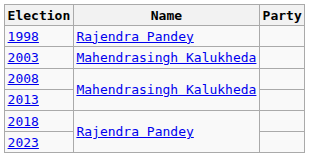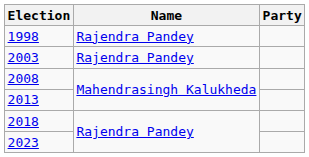 <table class="wikitable sortable">
 <tr>
 <th>Election</th>
 <th>Name</th>
 <th colspan=2>Party</th>
 </tr>
 <tr>
 <td><a href='#'>1998</a></td>
 <td><a href='#'>Rajendra Pandey</a></td>
 <td></td>
 </tr>
 <tr>
 <td><a href='#'>2003</a></td>
-<td><a href='#'>Mahendrasingh Kalukheda</a></td>
+<td><a href='#'>Rajendra Pandey</a></td>
 <td></td>
 </tr>
 <tr>
 <td><a href='#'>2008</a></td>
 <td rowspan=2><a href='#'>Mahendrasingh Kalukheda</a></td>
 <td></td>
 </tr>
 <tr>
 <td><a href='#'>2013</a></td>
 </tr>
 <tr>
 <td><a href='#'>2018</a></td>
 <td rowspan=2><a href='#'>Rajendra Pandey</a></td>
 <td></td>
 </tr>
 <tr>
 <td><a href='#'>2023</a></td>
 </tr>
 </table>
